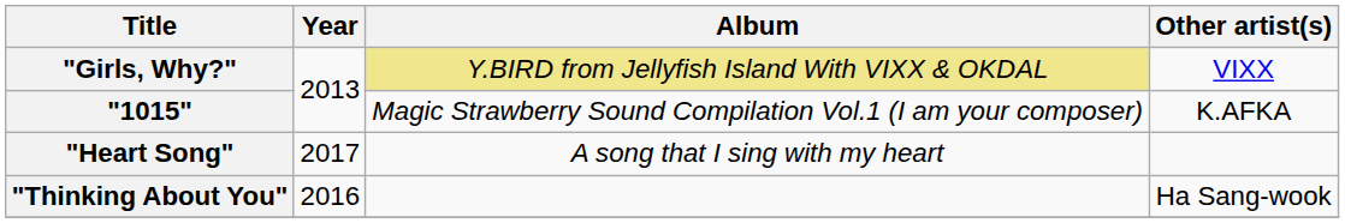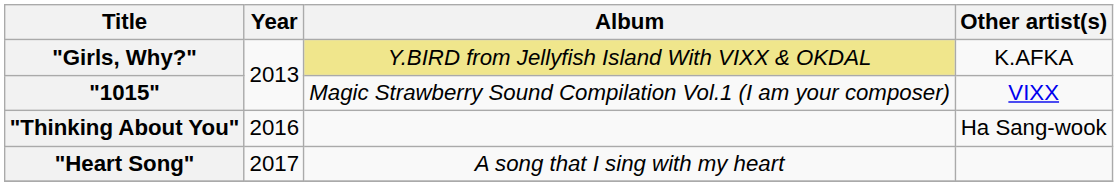 <table class="wikitable plainrowheaders" style="text-align:center;">
 <tr>
 <th scope="col">Title</th>
 <th scope="col">Year</th>
 <th scope="col">Album</th>
 <th scope="col">Other artist(s)</th>
 </tr>
 <tr>
 <th scope="row">"Girls, Why?" </th>
 <td rowspan="2">2013</td>
 <td style="background: khaki;"><em>Y.BIRD from Jellyfish Island With VIXX & OKDAL</em></td>
-<td><a href='#'>VIXX</a></td>
+<td>K.AFKA</td>
 </tr>
 <tr>
 <th scope="row">"1015"</th>
 <td><em>Magic Strawberry Sound Compilation Vol.1 (I am your composer)</em></td>
-<td>K.AFKA</td>
+<td><a href='#'>VIXX</a></td>
+</tr>
+<tr>
+<th scope="row">"Thinking About You" </th>
+<td>2016</td>
+<td></td>
+<td>Ha Sang-wook</td>
 </tr>
 <tr>
 <th scope="row">"Heart Song" </th>
 <td>2017</td>
 <td><em>A song that I sing with my heart</em></td>
 <td></td>
 </tr>
 <tr>
-<th scope="row">"Thinking About You" </th>
-<td>2016</td>
-<td></td>
-<td>Ha Sang-wook</td>
-</tr>
-<tr>
 </tr>
 </table>
